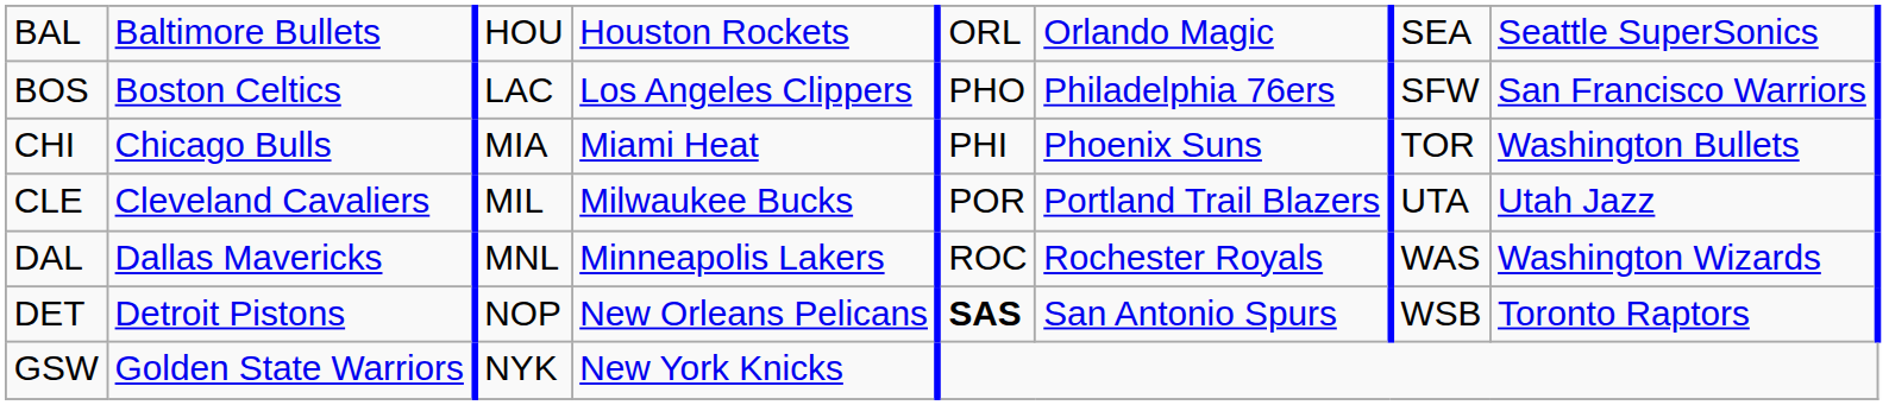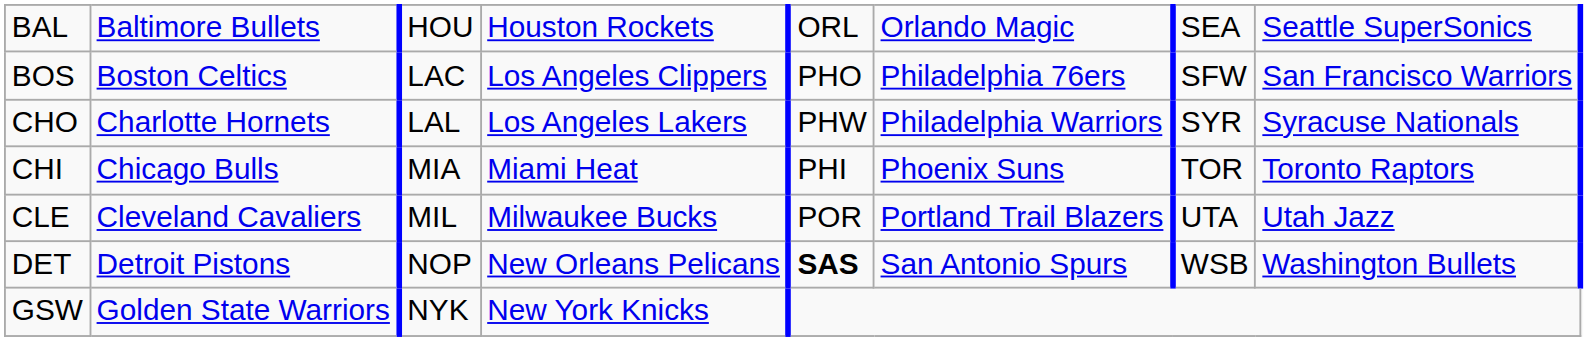 <table class="wikitable" align=center>
 <tr>
 <td>BAL</td>
 <td style="border-right: solid blue"><a href='#'>Baltimore Bullets</a></td>
 <td>HOU</td>
 <td style="border-right: solid blue"><a href='#'>Houston Rockets</a></td>
 <td>ORL</td>
 <td style="border-right: solid blue"><a href='#'>Orlando Magic</a></td>
 <td>SEA</td>
 <td style="border-right: solid blue"><a href='#'>Seattle SuperSonics</a></td>
 </tr>
 <tr>
 <td>BOS</td>
 <td style="border-right: solid blue"><a href='#'>Boston Celtics</a></td>
 <td>LAC</td>
 <td style="border-right: solid blue"><a href='#'>Los Angeles Clippers</a></td>
 <td>PHO</td>
 <td style="border-right: solid blue"><a href='#'>Philadelphia 76ers</a></td>
 <td>SFW</td>
 <td style="border-right: solid blue"><a href='#'>San Francisco Warriors</a></td>
 </tr>
 <tr>
+<td>CHO</td>
+<td style="border-right: solid blue"><a href='#'>Charlotte Hornets</a></td>
+<td>LAL</td>
+<td style="border-right: solid blue"><a href='#'>Los Angeles Lakers</a></td>
+<td>PHW</td>
+<td style="border-right: solid blue"><a href='#'>Philadelphia Warriors</a></td>
+<td>SYR</td>
+<td style="border-right: solid blue"><a href='#'>Syracuse Nationals</a></td>
+</tr>
+<tr>
 <td>CHI</td>
 <td style="border-right: solid blue"><a href='#'>Chicago Bulls</a></td>
 <td>MIA</td>
 <td style="border-right: solid blue"><a href='#'>Miami Heat</a></td>
 <td>PHI</td>
 <td style="border-right: solid blue"><a href='#'>Phoenix Suns</a></td>
 <td>TOR</td>
-<td style="border-right: solid blue"><a href='#'>Washington Bullets</a></td>
+<td style="border-right: solid blue"><a href='#'>Toronto Raptors</a></td>
 </tr>
 <tr>
 <td>CLE</td>
 <td style="border-right: solid blue"><a href='#'>Cleveland Cavaliers</a></td>
 <td>MIL</td>
 <td style="border-right: solid blue"><a href='#'>Milwaukee Bucks</a></td>
 <td>POR</td>
 <td style="border-right: solid blue"><a href='#'>Portland Trail Blazers</a></td>
 <td>UTA</td>
 <td style="border-right: solid blue"><a href='#'>Utah Jazz</a></td>
 </tr>
 <tr>
-<td>DAL</td>
-<td style="border-right: solid blue"><a href='#'>Dallas Mavericks</a></td>
-<td>MNL</td>
-<td style="border-right: solid blue"><a href='#'>Minneapolis Lakers</a></td>
-<td>ROC</td>
-<td style="border-right: solid blue"><a href='#'>Rochester Royals</a></td>
-<td>WAS</td>
-<td style="border-right: solid blue"><a href='#'>Washington Wizards</a></td>
-</tr>
-<tr>
 <td>DET</td>
 <td style="border-right: solid blue"><a href='#'>Detroit Pistons</a></td>
 <td>NOP</td>
 <td style="border-right: solid blue"><a href='#'>New Orleans Pelicans</a></td>
 <td><strong>SAS</strong></td>
 <td style="border-right: solid blue"><a href='#'>San Antonio Spurs</a></td>
 <td>WSB</td>
-<td style="border-right: solid blue"><a href='#'>Toronto Raptors</a></td>
+<td style="border-right: solid blue"><a href='#'>Washington Bullets</a></td>
 </tr>
 <tr>
 <td>GSW</td>
 <td style="border-right: solid blue"><a href='#'>Golden State Warriors</a></td>
 <td>NYK</td>
 <td style="border-right: solid blue"><a href='#'>New York Knicks</a></td>
 </tr>
 </table>
